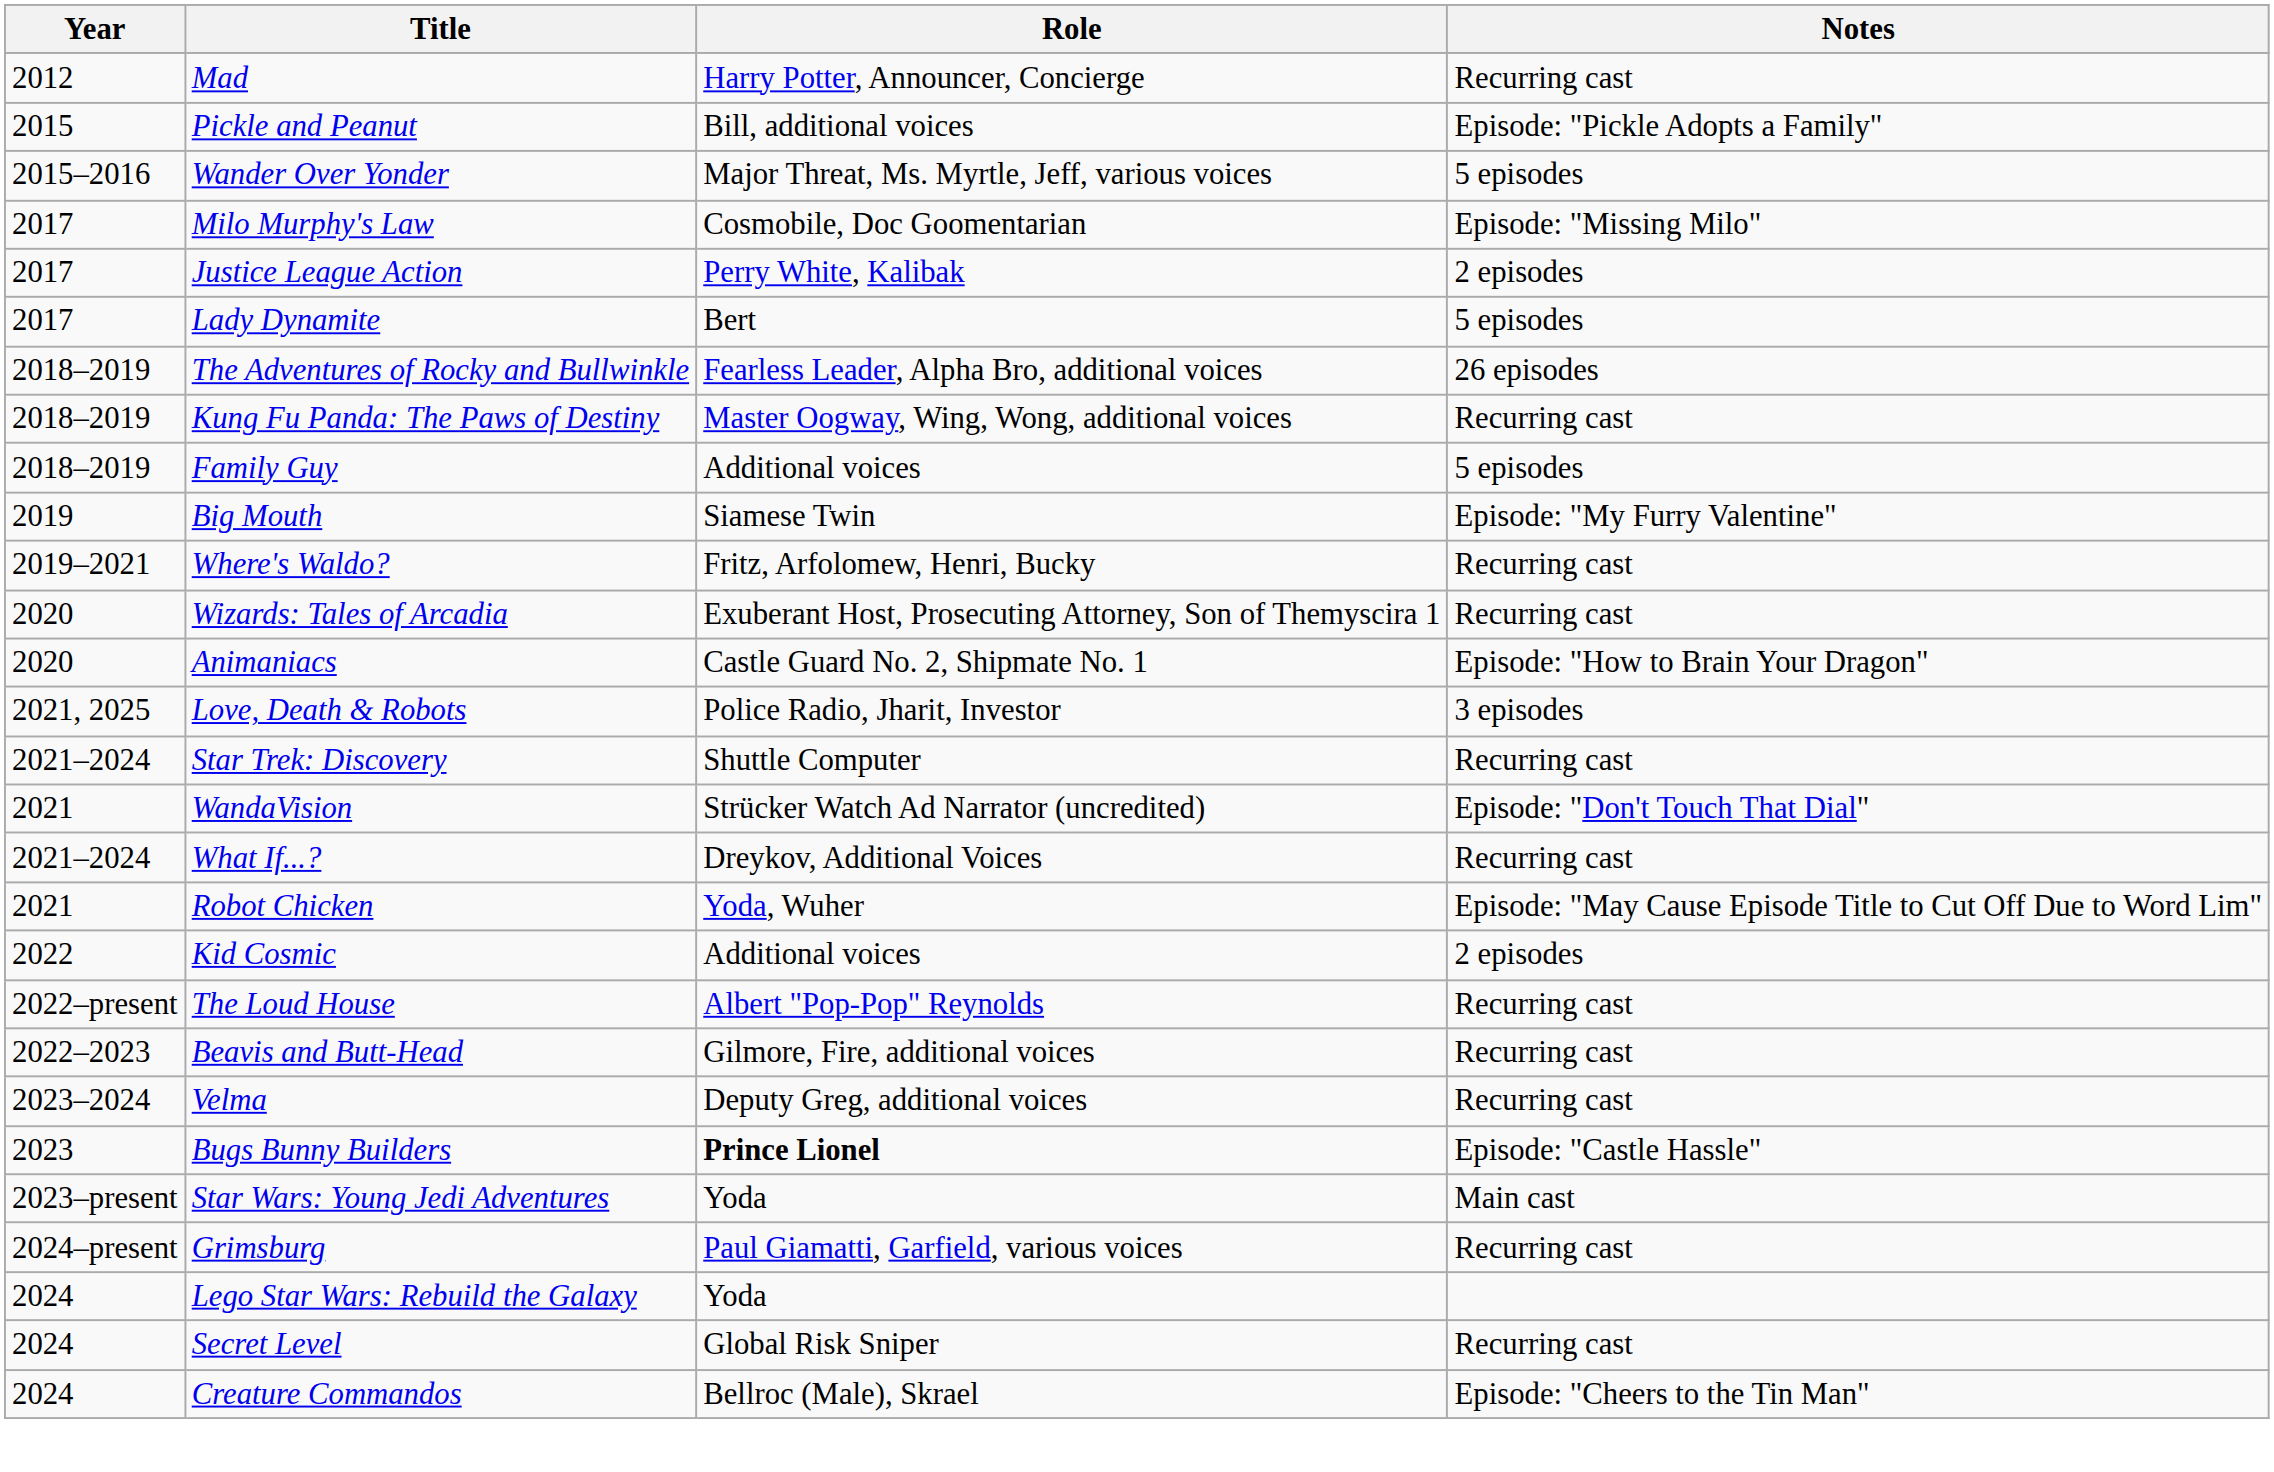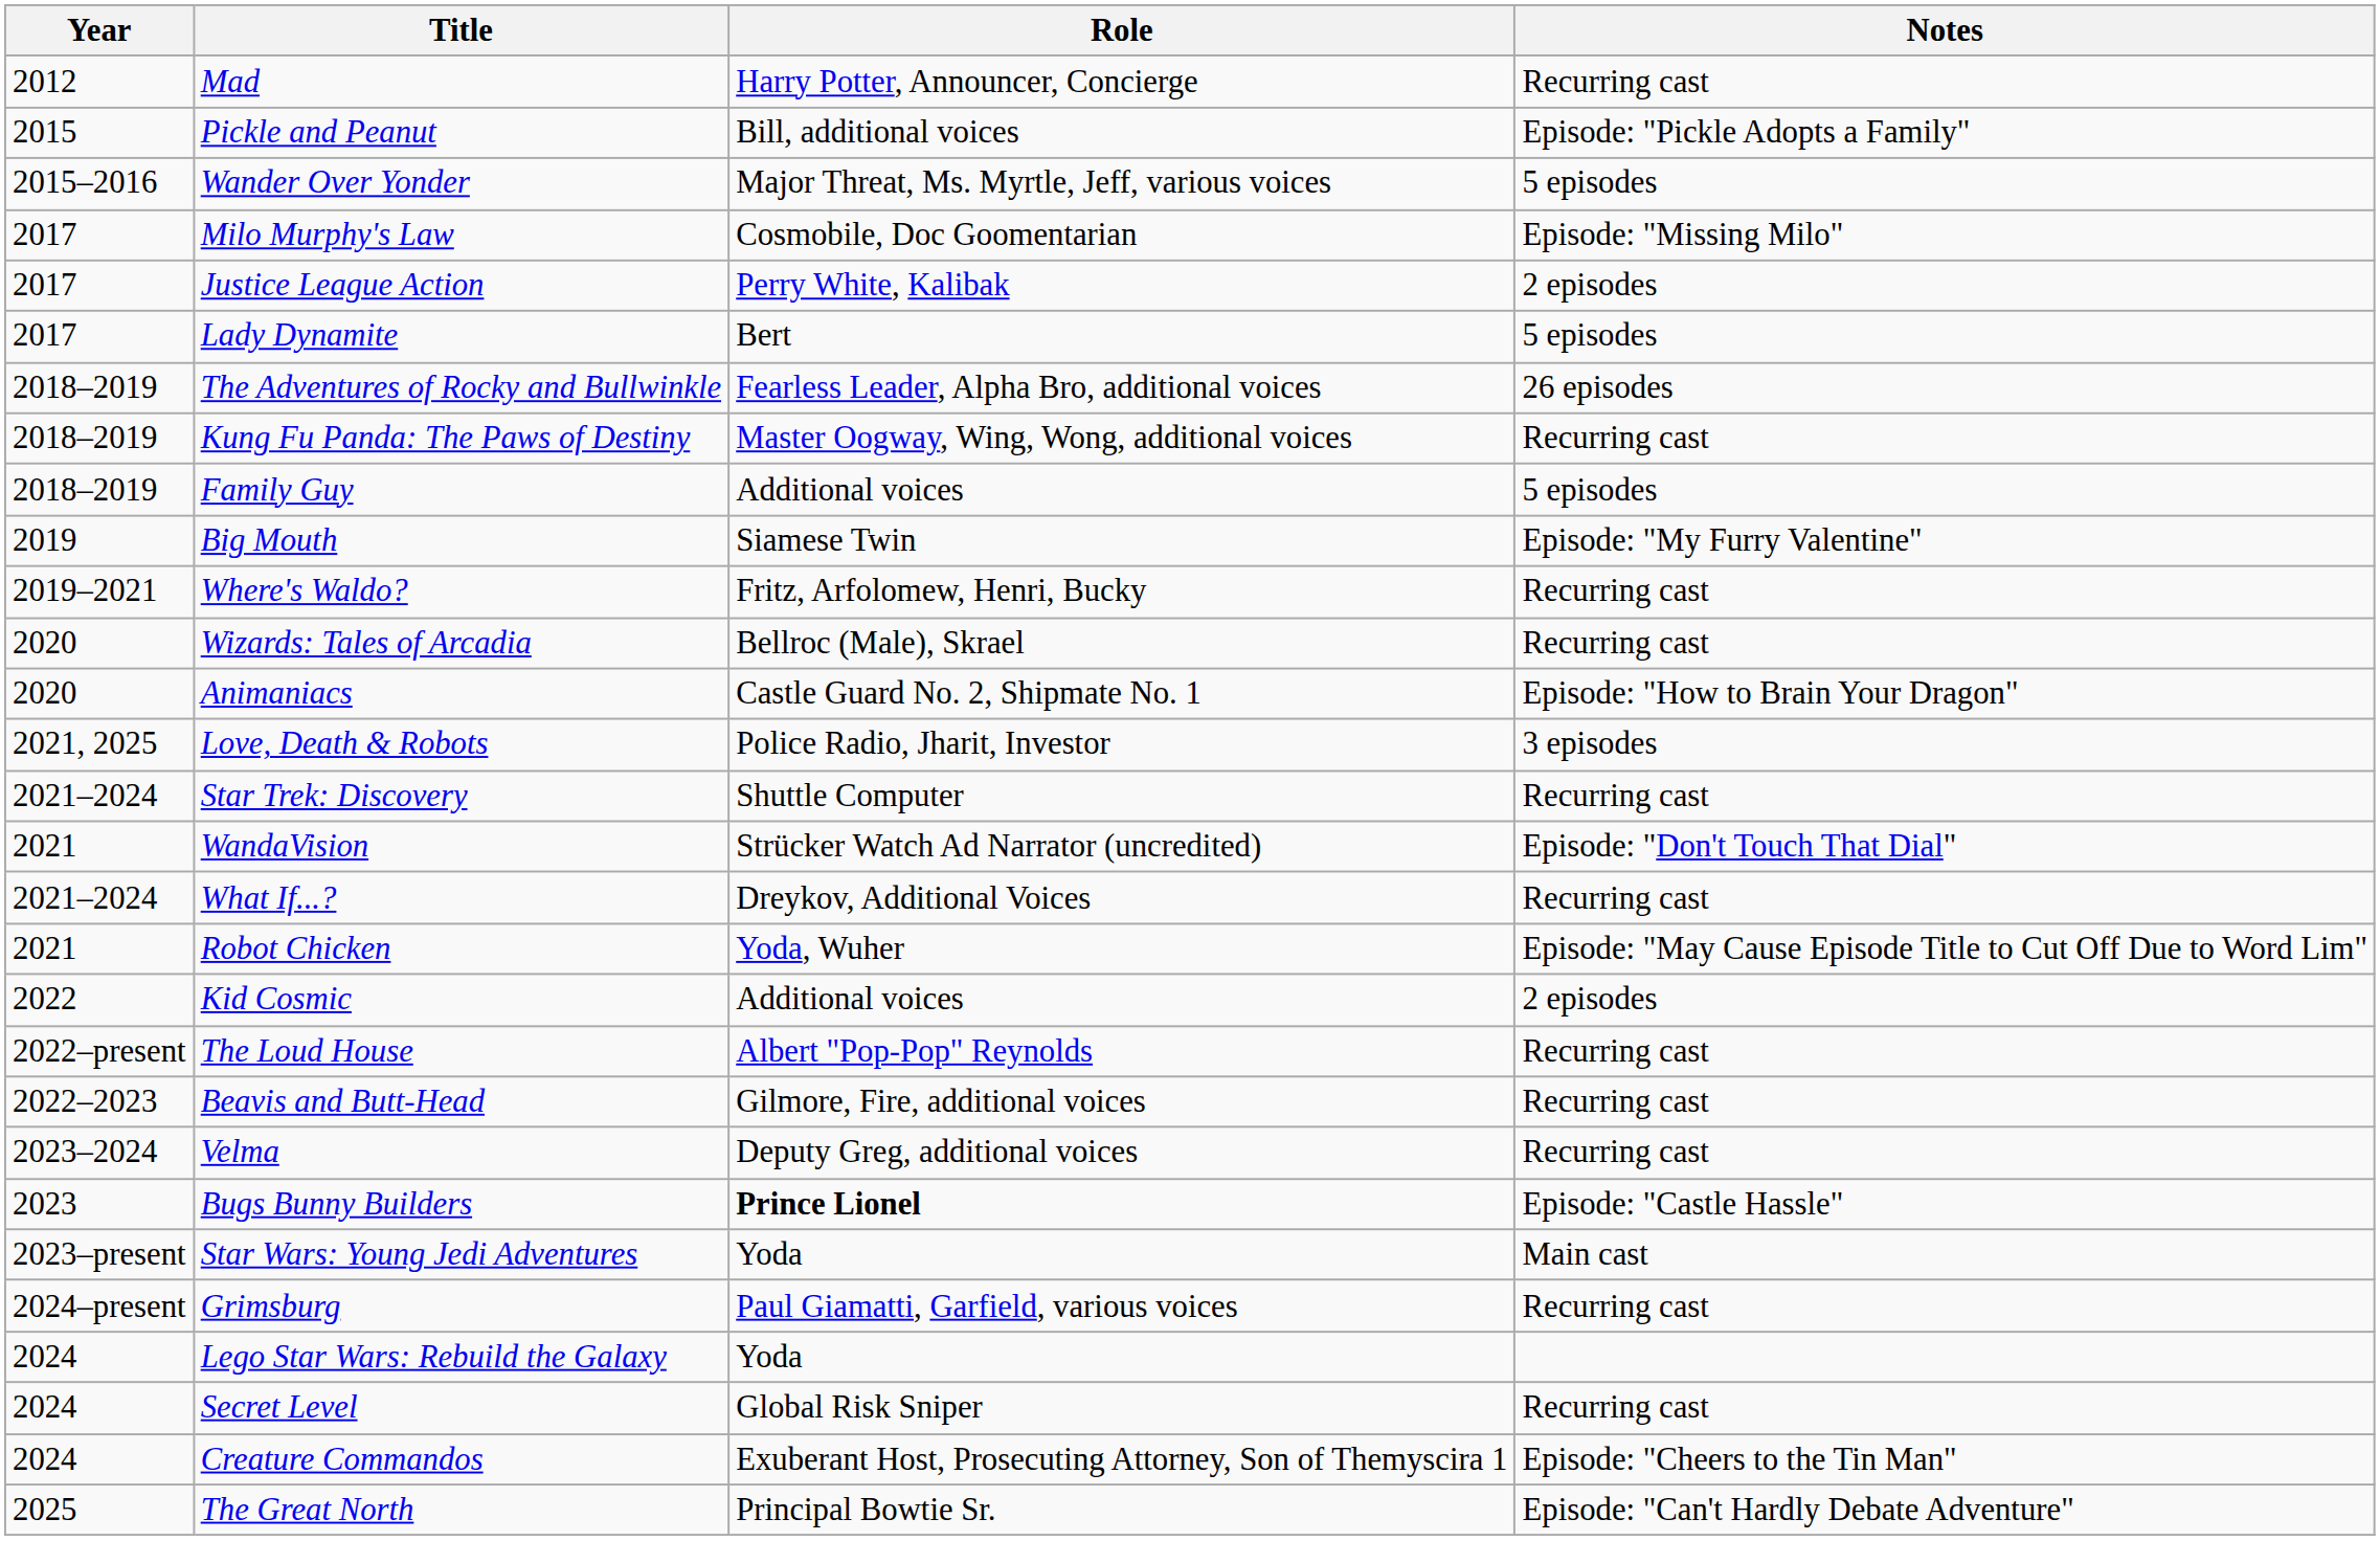 <table class="wikitable sortable">
 <tr>
 <th>Year</th>
 <th>Title</th>
 <th>Role</th>
 <th>Notes</th>
 </tr>
 <tr>
 <td>2012</td>
 <td><em><a href='#'>Mad</a></em></td>
 <td><a href='#'>Harry Potter</a>, Announcer, Concierge</td>
 <td>Recurring cast</td>
 </tr>
 <tr>
 <td>2015</td>
 <td><em><a href='#'>Pickle and Peanut</a></em></td>
 <td>Bill, additional voices</td>
 <td>Episode: "Pickle Adopts a Family"</td>
 </tr>
 <tr>
 <td>2015–2016</td>
 <td><em><a href='#'>Wander Over Yonder</a></em></td>
 <td>Major Threat, Ms. Myrtle, Jeff, various voices</td>
 <td>5 episodes</td>
 </tr>
 <tr>
 <td>2017</td>
 <td><em><a href='#'>Milo Murphy's Law</a></em></td>
 <td>Cosmobile, Doc Goomentarian</td>
 <td>Episode: "Missing Milo"</td>
 </tr>
 <tr>
 <td>2017</td>
 <td><em><a href='#'>Justice League Action</a></em></td>
 <td><a href='#'>Perry White</a>, <a href='#'>Kalibak</a></td>
 <td>2 episodes</td>
 </tr>
 <tr>
 <td>2017</td>
 <td><em><a href='#'>Lady Dynamite</a></em></td>
 <td>Bert</td>
 <td>5 episodes</td>
 </tr>
 <tr>
 <td>2018–2019</td>
 <td><em><a href='#'>The Adventures of Rocky and Bullwinkle</a></em></td>
 <td><a href='#'>Fearless Leader</a>, Alpha Bro, additional voices</td>
 <td>26 episodes</td>
 </tr>
 <tr>
 <td>2018–2019</td>
 <td><em><a href='#'>Kung Fu Panda: The Paws of Destiny</a></em></td>
 <td><a href='#'>Master Oogway</a>, Wing, Wong, additional voices</td>
 <td>Recurring cast</td>
 </tr>
 <tr>
 <td>2018–2019</td>
 <td><em><a href='#'>Family Guy</a></em></td>
 <td>Additional voices</td>
 <td>5 episodes</td>
 </tr>
 <tr>
 <td>2019</td>
 <td><em><a href='#'>Big Mouth</a></em></td>
 <td>Siamese Twin</td>
 <td>Episode: "My Furry Valentine"</td>
 </tr>
 <tr>
 <td>2019–2021</td>
 <td><em><a href='#'>Where's Waldo?</a></em></td>
 <td>Fritz, Arfolomew, Henri, Bucky</td>
 <td>Recurring cast</td>
 </tr>
 <tr>
 <td>2020</td>
 <td><em><a href='#'>Wizards: Tales of Arcadia</a></em></td>
-<td>Exuberant Host, Prosecuting Attorney, Son of Themyscira 1</td>
+<td>Bellroc (Male), Skrael</td>
 <td>Recurring cast</td>
 </tr>
 <tr>
 <td>2020</td>
 <td><em><a href='#'>Animaniacs</a></em></td>
 <td>Castle Guard No. 2, Shipmate No. 1</td>
 <td>Episode: "How to Brain Your Dragon"</td>
 </tr>
 <tr>
 <td>2021, 2025</td>
 <td><em><a href='#'>Love, Death & Robots</a></em></td>
 <td>Police Radio, Jharit, Investor</td>
 <td>3 episodes</td>
 </tr>
 <tr>
 <td>2021–2024</td>
 <td><em><a href='#'>Star Trek: Discovery</a></em></td>
 <td>Shuttle Computer</td>
 <td>Recurring cast</td>
 </tr>
 <tr>
 <td>2021</td>
 <td><em><a href='#'>WandaVision</a></em></td>
 <td>Strücker Watch Ad Narrator (uncredited)</td>
 <td>Episode: "<a href='#'>Don't Touch That Dial</a>"</td>
 </tr>
 <tr>
 <td>2021–2024</td>
 <td><em><a href='#'>What If...?</a></em></td>
 <td>Dreykov, Additional Voices</td>
 <td>Recurring cast</td>
 </tr>
 <tr>
 <td>2021</td>
 <td><em><a href='#'>Robot Chicken</a></em></td>
 <td><a href='#'>Yoda</a>, Wuher</td>
 <td>Episode: "May Cause Episode Title to Cut Off Due to Word Lim"</td>
 </tr>
 <tr>
 <td>2022</td>
 <td><em><a href='#'>Kid Cosmic</a></em></td>
 <td>Additional voices</td>
 <td>2 episodes</td>
 </tr>
 <tr>
 <td>2022–present</td>
 <td><em><a href='#'>The Loud House</a></em></td>
 <td><a href='#'>Albert "Pop-Pop" Reynolds</a></td>
 <td>Recurring cast</td>
 </tr>
 <tr>
 <td>2022–2023</td>
 <td><em><a href='#'>Beavis and Butt-Head</a></em></td>
 <td>Gilmore, Fire, additional voices</td>
 <td>Recurring cast</td>
 </tr>
 <tr>
 <td>2023–2024</td>
 <td><em><a href='#'>Velma</a></em></td>
 <td>Deputy Greg, additional voices</td>
 <td>Recurring cast</td>
 </tr>
 <tr>
 <td>2023</td>
 <td><em><a href='#'>Bugs Bunny Builders</a></em></td>
 <td><strong>Prince Lionel</strong></td>
 <td>Episode: "Castle Hassle"</td>
 </tr>
 <tr>
 <td>2023–present</td>
 <td><em><a href='#'>Star Wars: Young Jedi Adventures</a></em></td>
 <td>Yoda</td>
 <td>Main cast</td>
 </tr>
 <tr>
 <td>2024–present</td>
 <td><em><a href='#'>Grimsburg</a></em></td>
 <td><a href='#'>Paul Giamatti</a>, <a href='#'>Garfield</a>, various voices</td>
 <td>Recurring cast</td>
 </tr>
 <tr>
 <td>2024</td>
 <td><em><a href='#'>Lego Star Wars: Rebuild the Galaxy</a></em></td>
 <td>Yoda</td>
 <td></td>
 </tr>
 <tr>
 <td>2024</td>
 <td><em><a href='#'>Secret Level</a></em></td>
 <td>Global Risk Sniper</td>
 <td>Recurring cast</td>
 </tr>
 <tr>
 <td>2024</td>
 <td><em><a href='#'>Creature Commandos</a></em></td>
-<td>Bellroc (Male), Skrael</td>
+<td>Exuberant Host, Prosecuting Attorney, Son of Themyscira 1</td>
 <td>Episode: "Cheers to the Tin Man"</td>
 </tr>
+<tr>
+<td>2025</td>
+<td><em><a href='#'>The Great North</a></em></td>
+<td>Principal Bowtie Sr.</td>
+<td>Episode: "Can't Hardly Debate Adventure"</td>
+</tr>
 </table>
